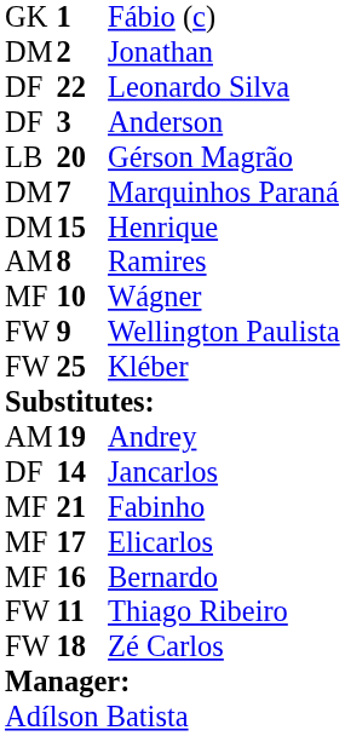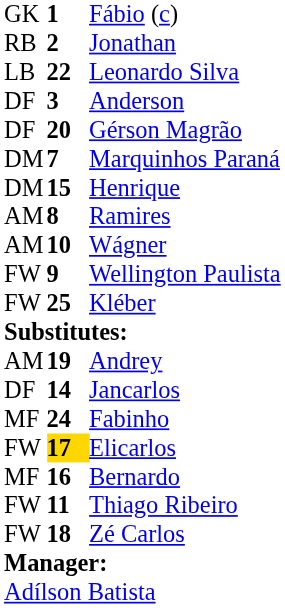 <table cellspacing="0" cellpadding="0" style="font-size:90%; margin:0.2em auto;">
 <tr>
 <th width="25"></th>
 <th width="25"></th>
 </tr>
 <tr>
 <td>GK</td>
 <td><strong>1</strong></td>
 <td> <a href='#'>Fábio</a> (<a href='#'>c</a>)</td>
 </tr>
 <tr>
-<td>DM</td>
+<td>RB</td>
 <td><strong>2</strong></td>
 <td> <a href='#'>Jonathan</a></td>
 </tr>
 <tr>
-<td>DF</td>
+<td>LB</td>
 <td><strong>22</strong></td>
 <td> <a href='#'>Leonardo Silva</a></td>
 </tr>
 <tr>
 <td>DF</td>
 <td><strong>3</strong></td>
 <td> <a href='#'>Anderson</a></td>
 </tr>
 <tr>
-<td>LB</td>
+<td>DF</td>
 <td><strong>20</strong></td>
 <td> <a href='#'>Gérson Magrão</a></td>
 <td></td>
 <td></td>
 </tr>
 <tr>
 <td>DM</td>
 <td><strong>7</strong></td>
 <td> <a href='#'>Marquinhos Paraná</a></td>
 </tr>
 <tr>
 <td>DM</td>
 <td><strong>15</strong></td>
 <td> <a href='#'>Henrique</a></td>
 </tr>
 <tr>
 <td>AM</td>
 <td><strong>8</strong></td>
 <td> <a href='#'>Ramires</a></td>
 </tr>
 <tr>
-<td>MF</td>
+<td>AM</td>
 <td><strong>10</strong></td>
 <td> <a href='#'>Wágner</a></td>
 <td></td>
 </tr>
 <tr>
 <td>FW</td>
 <td><strong>9</strong></td>
 <td> <a href='#'>Wellington Paulista</a></td>
 <td></td>
 </tr>
 <tr>
 <td>FW</td>
 <td><strong>25</strong></td>
 <td> <a href='#'>Kléber</a></td>
 <td></td>
 </tr>
 <tr>
 <td colspan=3><strong>Substitutes:</strong></td>
 </tr>
 <tr>
 <td>AM</td>
 <td><strong>19</strong></td>
 <td> <a href='#'>Andrey</a></td>
 </tr>
 <tr>
 <td>DF</td>
 <td><strong>14</strong></td>
 <td> <a href='#'>Jancarlos</a></td>
 </tr>
 <tr>
 <td>MF</td>
-<td><strong>21</strong></td>
+<td><strong>24</strong></td>
 <td> <a href='#'>Fabinho</a></td>
 <td></td>
 <td></td>
 </tr>
 <tr>
-<td>MF</td>
-<td><strong>17</strong></td>
+<td>FW</td>
+<td style="background: gold;"><strong>17</strong></td>
 <td> <a href='#'>Elicarlos</a></td>
 </tr>
 <tr>
 <td>MF</td>
 <td><strong>16</strong></td>
 <td> <a href='#'>Bernardo</a></td>
 </tr>
 <tr>
 <td>FW</td>
 <td><strong>11</strong></td>
 <td> <a href='#'>Thiago Ribeiro</a></td>
 </tr>
 <tr>
 <td>FW</td>
 <td><strong>18</strong></td>
 <td> <a href='#'>Zé Carlos</a></td>
 </tr>
 <tr>
 <td colspan=3><strong>Manager:</strong></td>
 </tr>
 <tr>
 <td colspan=4> <a href='#'>Adílson Batista</a></td>
 </tr>
 </table>
